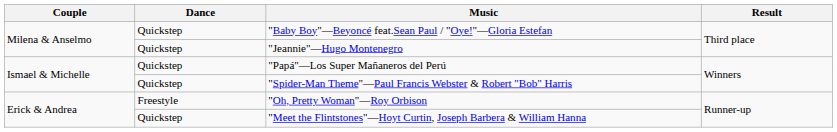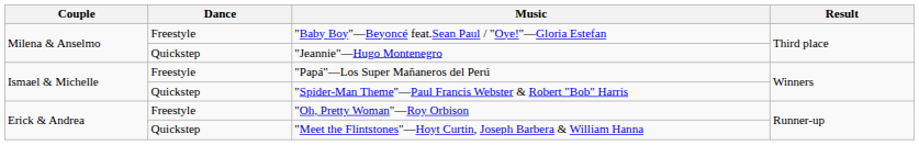 <table class="wikitable sortable" style="width:95%; white-space:nowrap">
 <tr>
 <th style="width:15%;">Couple</th>
 <th style="width:15%;">Dance</th>
 <th style="width:50%;">Music</th>
 <th style="width:15%;">Result</th>
 </tr>
 <tr>
 <td rowspan=2>Milena & Anselmo</td>
-<td>Quickstep</td>
+<td>Freestyle</td>
 <td>"<a href='#'>Baby Boy</a>"—<a href='#'>Beyoncé</a> feat.<a href='#'>Sean Paul</a> / "<a href='#'>Oye!</a>"—<a href='#'>Gloria Estefan</a></td>
 <td rowspan=2>Third place</td>
 </tr>
 <tr>
 <td>Quickstep</td>
 <td>"Jeannie"—<a href='#'>Hugo Montenegro</a></td>
 </tr>
 <tr>
 <td rowspan=2>Ismael & Michelle</td>
-<td>Quickstep</td>
+<td>Freestyle</td>
 <td>"Papá"—Los Super Mañaneros del Perú</td>
 <td rowspan=2>Winners</td>
 </tr>
 <tr>
 <td>Quickstep</td>
 <td>"<a href='#'>Spider-Man Theme</a>"—<a href='#'>Paul Francis Webster</a> & <a href='#'>Robert "Bob" Harris</a></td>
 </tr>
 <tr>
 <td rowspan=2>Erick & Andrea</td>
 <td>Freestyle</td>
 <td>"<a href='#'>Oh, Pretty Woman</a>"—<a href='#'>Roy Orbison</a></td>
 <td rowspan=2>Runner-up</td>
 </tr>
 <tr>
 <td>Quickstep</td>
 <td>"<a href='#'>Meet the Flintstones</a>"—<a href='#'>Hoyt Curtin</a>, <a href='#'>Joseph Barbera</a> & <a href='#'>William Hanna</a></td>
 </tr>
 </table>
